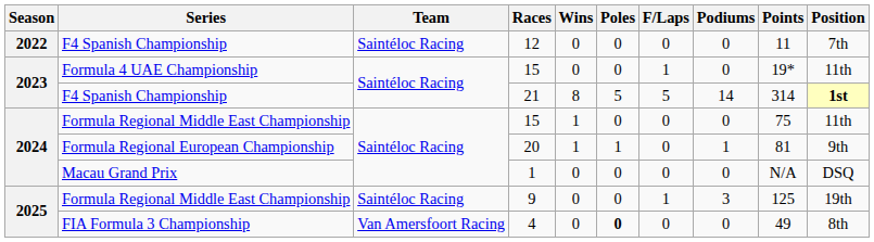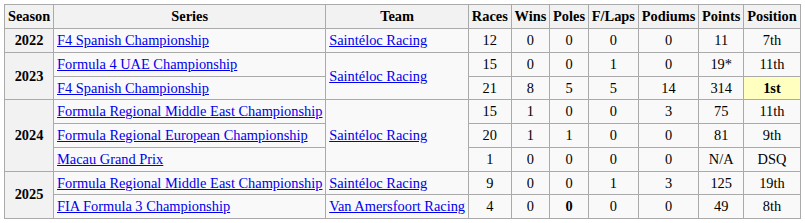 <table class="wikitable" style="font-size: 90%; text-align:center;">
 <tr>
 <th>Season</th>
 <th>Series</th>
 <th>Team</th>
 <th>Races</th>
 <th>Wins</th>
 <th>Poles</th>
 <th>F/Laps</th>
 <th>Podiums</th>
 <th>Points</th>
 <th>Position</th>
 </tr>
 <tr>
 <th>2022</th>
 <td style="text-align:left;"><a href='#'>F4 Spanish Championship</a></td>
 <td style="text-align:left;"><a href='#'>Saintéloc Racing</a></td>
 <td>12</td>
 <td>0</td>
 <td>0</td>
 <td>0</td>
 <td>0</td>
 <td>11</td>
 <td>7th</td>
 </tr>
 <tr>
 <th rowspan="2">2023</th>
 <td style="text-align:left;"><a href='#'>Formula 4 UAE Championship</a></td>
 <td style="text-align:left;" rowspan="2"><a href='#'>Saintéloc Racing</a></td>
 <td>15</td>
 <td>0</td>
 <td>0</td>
 <td>1</td>
 <td>0</td>
 <td>19*</td>
 <td>11th</td>
 </tr>
 <tr>
 <td style="text-align:left;"><a href='#'>F4 Spanish Championship</a></td>
 <td>21</td>
 <td>8</td>
 <td>5</td>
 <td>5</td>
 <td>14</td>
 <td>314</td>
 <td style="background:#FFFFBF"><strong>1st</strong></td>
 </tr>
 <tr>
 <th rowspan="3">2024</th>
 <td style="text-align:left;"><a href='#'>Formula Regional Middle East Championship</a></td>
 <td style="text-align:left;" rowspan="3"><a href='#'>Saintéloc Racing</a></td>
 <td>15</td>
 <td>1</td>
 <td>0</td>
 <td>0</td>
-<td>0</td>
+<td>3</td>
 <td>75</td>
 <td>11th</td>
 </tr>
 <tr>
 <td style="text-align:left;"><a href='#'>Formula Regional European Championship</a></td>
 <td>20</td>
 <td>1</td>
 <td>1</td>
 <td>0</td>
-<td>1</td>
+<td>0</td>
 <td>81</td>
 <td>9th</td>
 </tr>
 <tr>
 <td style="text-align:left;"><a href='#'>Macau Grand Prix</a></td>
 <td>1</td>
 <td>0</td>
 <td>0</td>
 <td>0</td>
 <td>0</td>
 <td>N/A</td>
 <td>DSQ</td>
 </tr>
 <tr>
 <th rowspan="2">2025</th>
 <td style="text-align:left;"><a href='#'>Formula Regional Middle East Championship</a></td>
 <td style="text-align:left;"><a href='#'>Saintéloc Racing</a></td>
 <td>9</td>
 <td>0</td>
 <td>0</td>
 <td>1</td>
 <td>3</td>
 <td>125</td>
 <td>19th</td>
 </tr>
 <tr>
 <td style="text-align:left;"><a href='#'>FIA Formula 3 Championship</a></td>
 <td style="text-align:left;"><a href='#'>Van Amersfoort Racing</a></td>
 <td>4</td>
 <td>0</td>
 <td><strong>0</strong></td>
 <td>0</td>
 <td>0</td>
 <td>49</td>
 <td style="background:#;">8th</td>
 </tr>
 </table>
